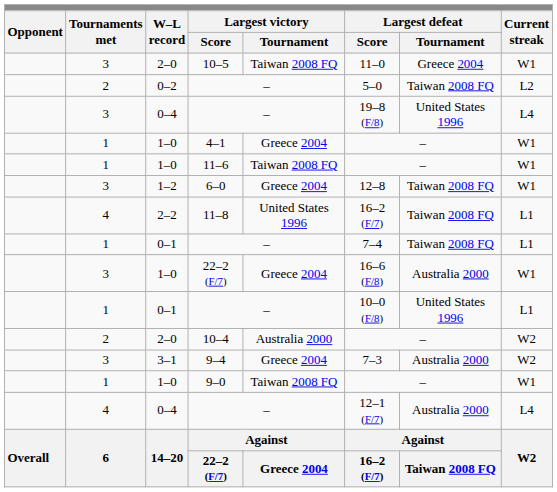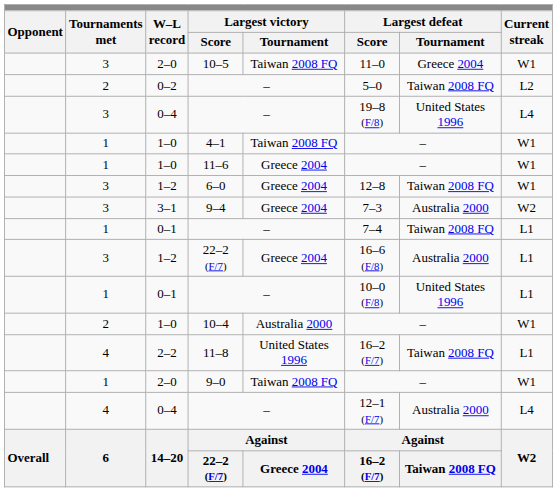 <table class="wikitable" style="border-collapse:collapse; font-size:90%; text-align:center;">
 <tr>
 <th colspan=8 style="background-color:#888888"></th>
 </tr>
 <tr>
 <th rowspan=2>Opponent</th>
 <th rowspan=2>Tournaments<br> met</th>
 <th rowspan=2>W–L<br> record</th>
 <th colspan=2>Largest  victory</th>
 <th colspan=2>Largest  defeat</th>
 <th rowspan=2>Current<br> streak</th>
 </tr>
 <tr>
 <th>Score</th>
 <th>Tournament</th>
 <th>Score</th>
 <th>Tournament</th>
 </tr>
 <tr>
 <td style="text-align:left;"></td>
 <td>3</td>
 <td>2–0</td>
 <td>10–5</td>
 <td>Taiwan <a href='#'>2008 FQ</a></td>
 <td>11–0</td>
 <td>Greece <a href='#'>2004</a></td>
 <td>W1</td>
 </tr>
 <tr>
 <td style="text-align:left;"></td>
 <td>2</td>
 <td>0–2</td>
 <td colspan=2>–</td>
 <td>5–0</td>
 <td>Taiwan <a href='#'>2008 FQ</a></td>
 <td>L2</td>
 </tr>
 <tr>
 <td style="text-align:left;"></td>
 <td>3</td>
 <td>0–4</td>
 <td colspan=2>–</td>
 <td>19–8 <small>(<a href='#'>F/8</a>)</small></td>
 <td>United States <a href='#'>1996</a></td>
 <td>L4</td>
 </tr>
 <tr>
 <td style="text-align:left;"></td>
 <td>1</td>
 <td>1–0</td>
 <td>4–1</td>
-<td>Greece <a href='#'>2004</a></td>
+<td>Taiwan <a href='#'>2008 FQ</a></td>
 <td colspan=2>–</td>
 <td>W1</td>
 </tr>
 <tr>
 <td style="text-align:left;"></td>
 <td>1</td>
 <td>1–0</td>
 <td>11–6</td>
-<td>Taiwan <a href='#'>2008 FQ</a></td>
+<td>Greece <a href='#'>2004</a></td>
 <td colspan=2>–</td>
 <td>W1</td>
 </tr>
 <tr>
 <td style="text-align:left;"></td>
 <td>3</td>
 <td>1–2</td>
 <td>6–0</td>
 <td>Greece <a href='#'>2004</a></td>
 <td>12–8</td>
 <td>Taiwan <a href='#'>2008 FQ</a></td>
 <td>W1</td>
 </tr>
 <tr>
 <td style="text-align:left;"></td>
-<td>4</td>
-<td>2–2</td>
-<td>11–8</td>
-<td>United States <a href='#'>1996</a></td>
-<td>16–2 <small>(<a href='#'>F/7</a>)</small></td>
-<td>Taiwan <a href='#'>2008 FQ</a></td>
-<td>L1</td>
+<td>3</td>
+<td>3–1</td>
+<td>9–4</td>
+<td>Greece <a href='#'>2004</a></td>
+<td>7–3</td>
+<td>Australia <a href='#'>2000</a></td>
+<td>W2</td>
 </tr>
 <tr>
 <td style="text-align:left;"></td>
 <td>1</td>
 <td>0–1</td>
 <td colspan=2>–</td>
 <td>7–4</td>
 <td>Taiwan <a href='#'>2008 FQ</a></td>
 <td>L1</td>
 </tr>
 <tr>
 <td style="text-align:left;"></td>
 <td>3</td>
-<td>1–0</td>
+<td>1–2</td>
 <td>22–2 <small>(<a href='#'>F/7</a>)</small></td>
 <td>Greece <a href='#'>2004</a></td>
 <td>16–6 <small>(<a href='#'>F/8</a>)</small></td>
 <td>Australia <a href='#'>2000</a></td>
-<td>W1</td>
+<td>L1</td>
 </tr>
 <tr>
 <td style="text-align:left;"></td>
 <td>1</td>
 <td>0–1</td>
 <td colspan=2>–</td>
 <td>10–0 <small>(<a href='#'>F/8</a>)</small></td>
 <td>United States <a href='#'>1996</a></td>
 <td>L1</td>
 </tr>
 <tr>
 <td style="text-align:left;"></td>
 <td>2</td>
-<td>2–0</td>
+<td>1–0</td>
 <td>10–4</td>
 <td>Australia <a href='#'>2000</a></td>
 <td colspan=2>–</td>
-<td>W2</td>
+<td>W1</td>
 </tr>
 <tr>
 <td style="text-align:left;"></td>
-<td>3</td>
-<td>3–1</td>
-<td>9–4</td>
-<td>Greece <a href='#'>2004</a></td>
-<td>7–3</td>
-<td>Australia <a href='#'>2000</a></td>
-<td>W2</td>
+<td>4</td>
+<td>2–2</td>
+<td>11–8</td>
+<td>United States <a href='#'>1996</a></td>
+<td>16–2 <small>(<a href='#'>F/7</a>)</small></td>
+<td>Taiwan <a href='#'>2008 FQ</a></td>
+<td>L1</td>
 </tr>
 <tr>
 <td style="text-align:left;"></td>
 <td>1</td>
-<td>1–0</td>
+<td>2–0</td>
 <td>9–0</td>
 <td>Taiwan <a href='#'>2008 FQ</a></td>
 <td colspan=2>–</td>
 <td>W1</td>
 </tr>
 <tr>
 <td style="text-align:left;"></td>
 <td>4</td>
 <td>0–4</td>
 <td colspan=2>–</td>
 <td>12–1 <small>(<a href='#'>F/7</a>)</small></td>
 <td>Australia <a href='#'>2000</a></td>
 <td>L4</td>
 </tr>
 <tr>
 <th rowspan=2 style="text-align:left;">Overall</th>
 <th rowspan=2>6</th>
 <th rowspan=2>14–20</th>
 <th colspan=2>Against </th>
 <th colspan=2>Against </th>
 <th rowspan=2>W2</th>
 </tr>
 <tr>
 <th>22–2 <small>(<a href='#'>F/7</a>)</small></th>
 <th>Greece <a href='#'>2004</a></th>
 <th>16–2 <small>(<a href='#'>F/7</a>)</small></th>
 <th>Taiwan <a href='#'>2008 FQ</a></th>
 </tr>
 </table>
